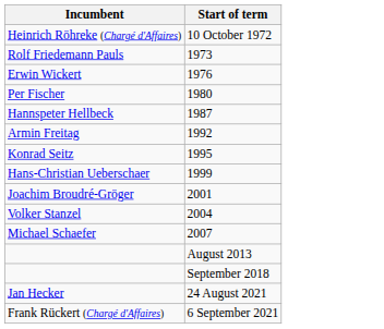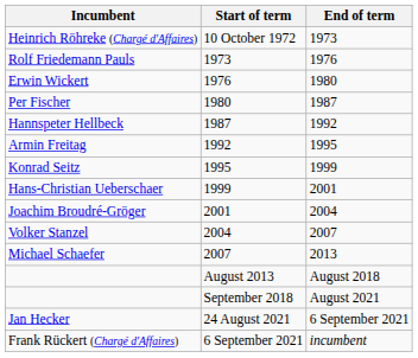 <table class="wikitable">
 <tr>
 <th>Incumbent</th>
 <th>Start of term</th>
+<th>End of term</th>
 </tr>
 <tr>
 <td><a href='#'>Heinrich Röhreke</a> <small>(<em><a href='#'>Chargé d'Affaires</a></em>)</small></td>
 <td>10 October 1972</td>
+<td>1973</td>
 </tr>
 <tr>
 <td><a href='#'>Rolf Friedemann Pauls</a></td>
 <td>1973</td>
+<td>1976</td>
 </tr>
 <tr>
 <td><a href='#'>Erwin Wickert</a></td>
 <td>1976</td>
+<td>1980</td>
 </tr>
 <tr>
 <td><a href='#'>Per Fischer</a></td>
 <td>1980</td>
+<td>1987</td>
 </tr>
 <tr>
 <td><a href='#'>Hannspeter Hellbeck</a></td>
 <td>1987</td>
+<td>1992</td>
 </tr>
 <tr>
 <td><a href='#'>Armin Freitag</a></td>
 <td>1992</td>
+<td>1995</td>
 </tr>
 <tr>
 <td><a href='#'>Konrad Seitz</a></td>
 <td>1995</td>
+<td>1999</td>
 </tr>
 <tr>
 <td><a href='#'>Hans-Christian Ueberschaer</a></td>
 <td>1999</td>
+<td>2001</td>
 </tr>
 <tr>
 <td><a href='#'>Joachim Broudré-Gröger</a></td>
 <td>2001</td>
+<td>2004</td>
 </tr>
 <tr>
 <td><a href='#'>Volker Stanzel</a></td>
 <td>2004</td>
+<td>2007</td>
 </tr>
 <tr>
 <td><a href='#'>Michael Schaefer</a></td>
 <td>2007</td>
+<td>2013</td>
 </tr>
 <tr>
 <td></td>
 <td>August 2013</td>
+<td>August 2018</td>
 </tr>
 <tr>
 <td></td>
 <td>September 2018</td>
+<td>August 2021</td>
 </tr>
 <tr>
 <td><a href='#'>Jan Hecker</a></td>
 <td>24 August 2021</td>
+<td>6 September 2021</td>
 </tr>
 <tr>
 <td>Frank Rückert <small>(<em><a href='#'>Chargé d'Affaires</a></em>)</small></td>
 <td>6 September 2021</td>
+<td><em>incumbent</em></td>
 </tr>
 </table>
